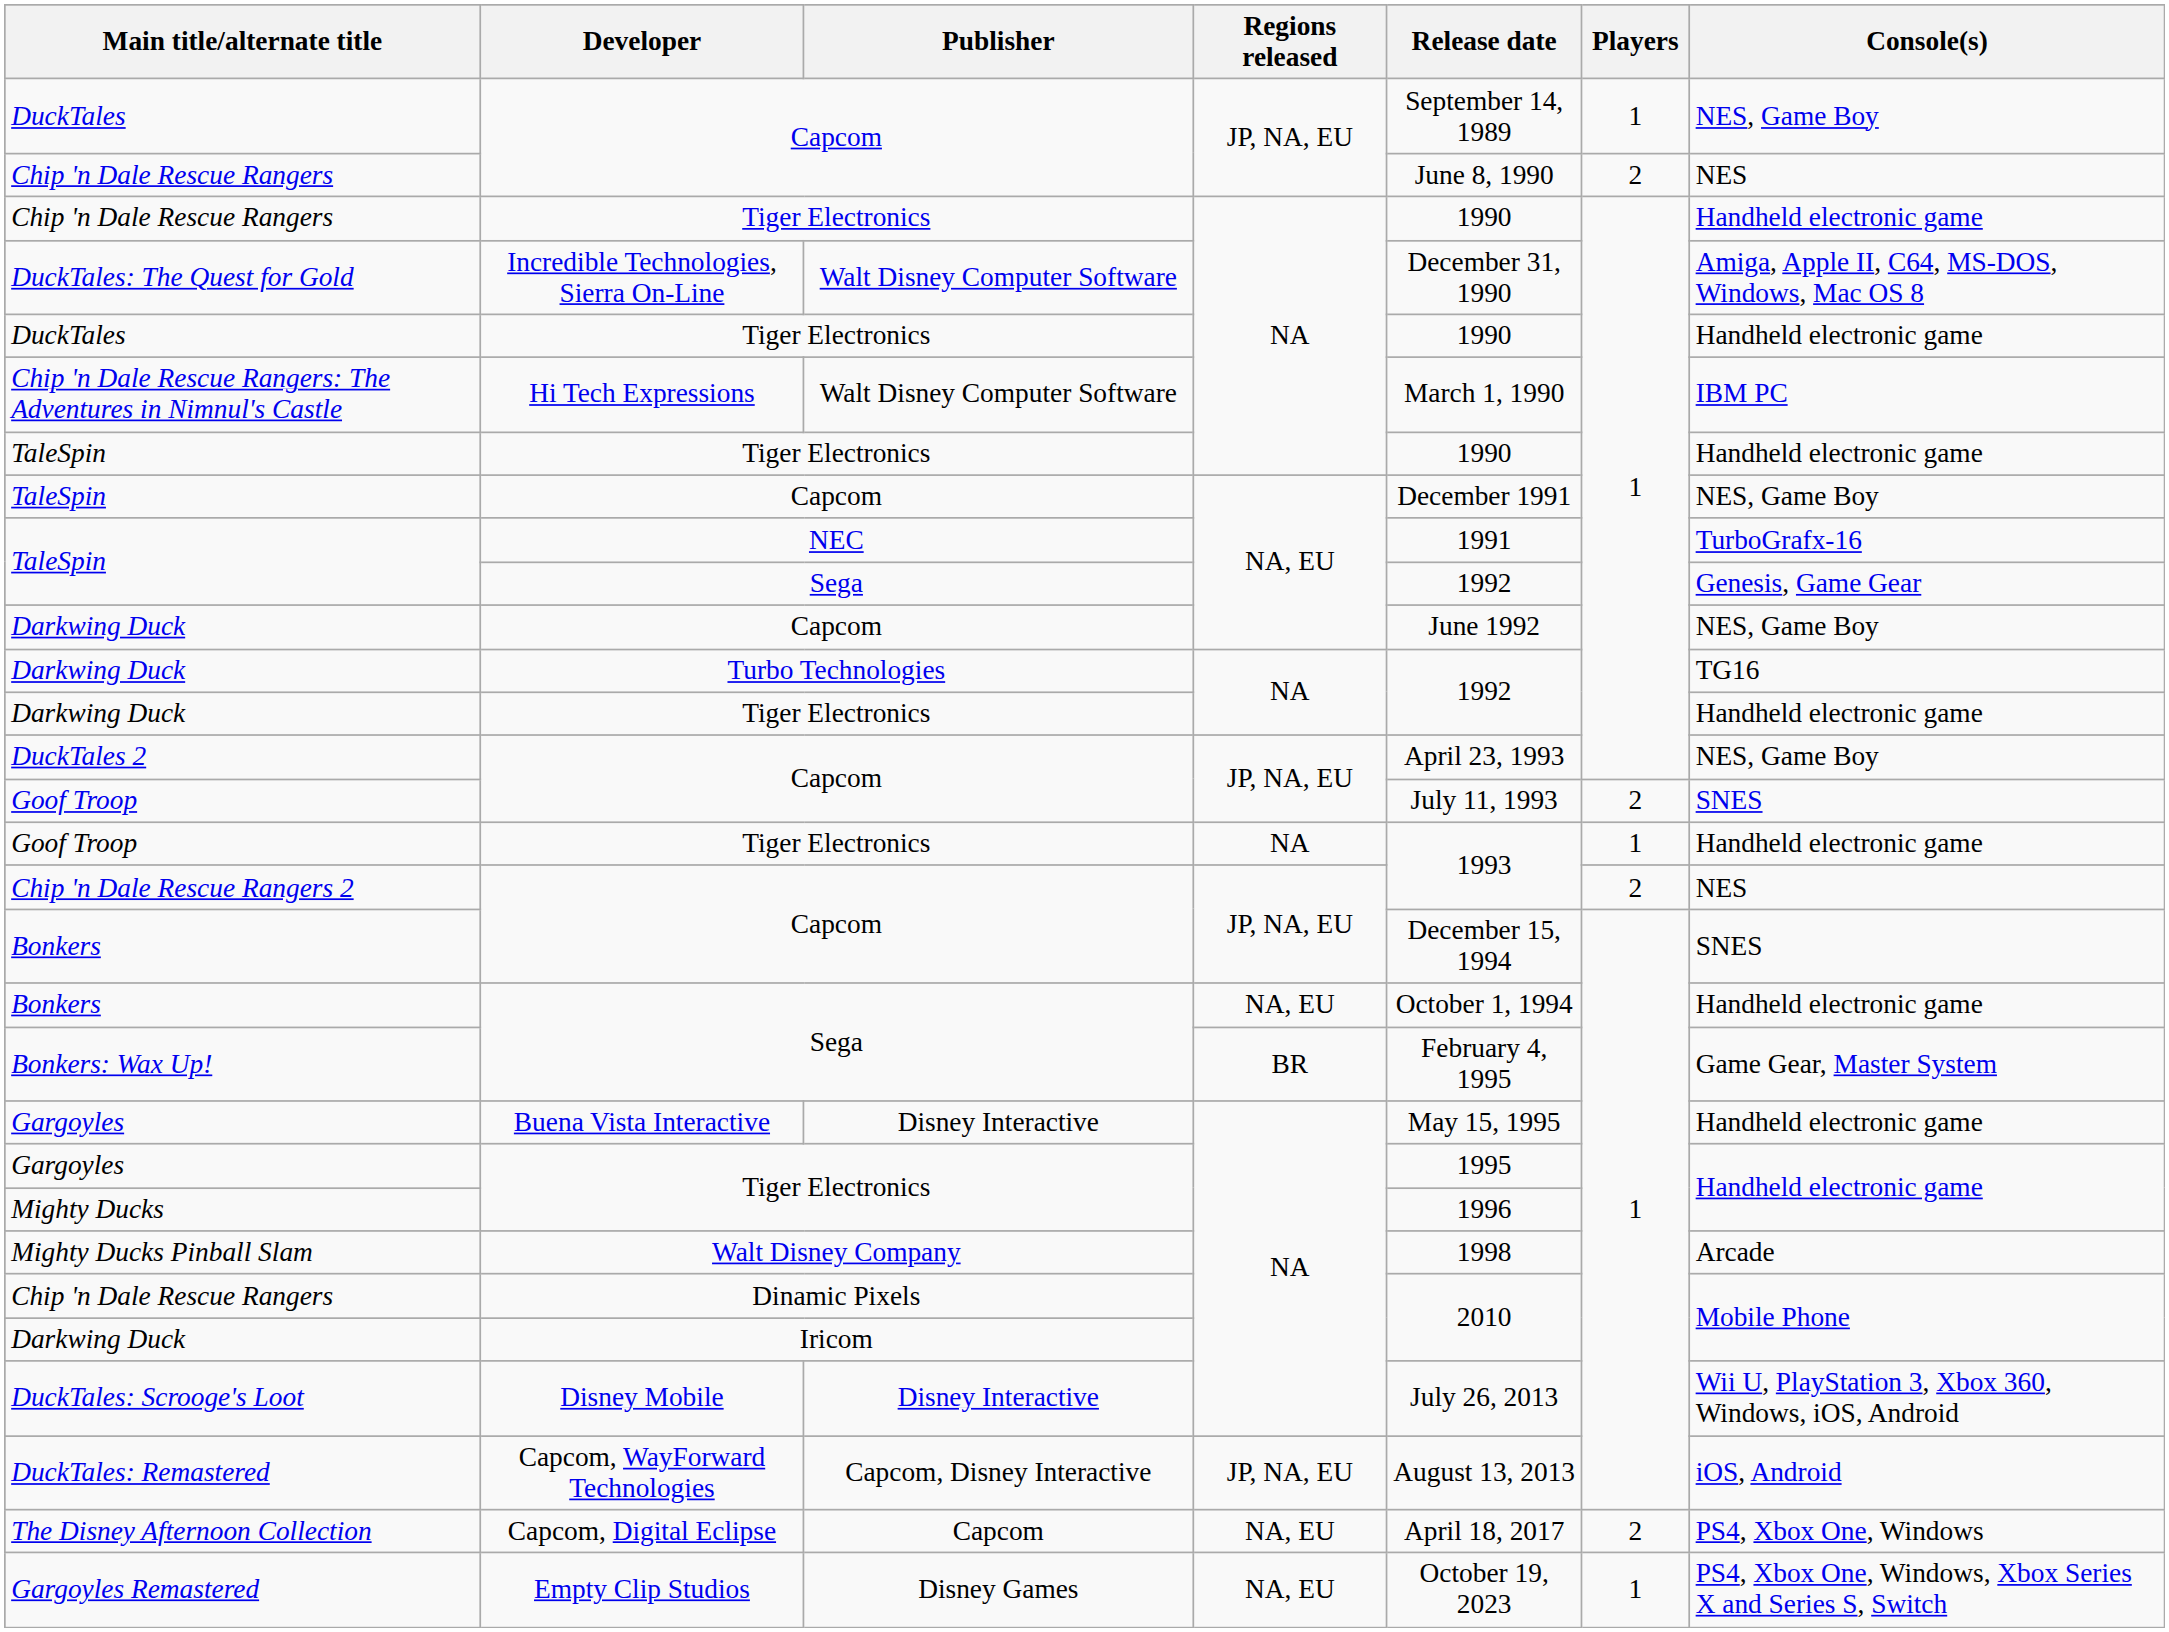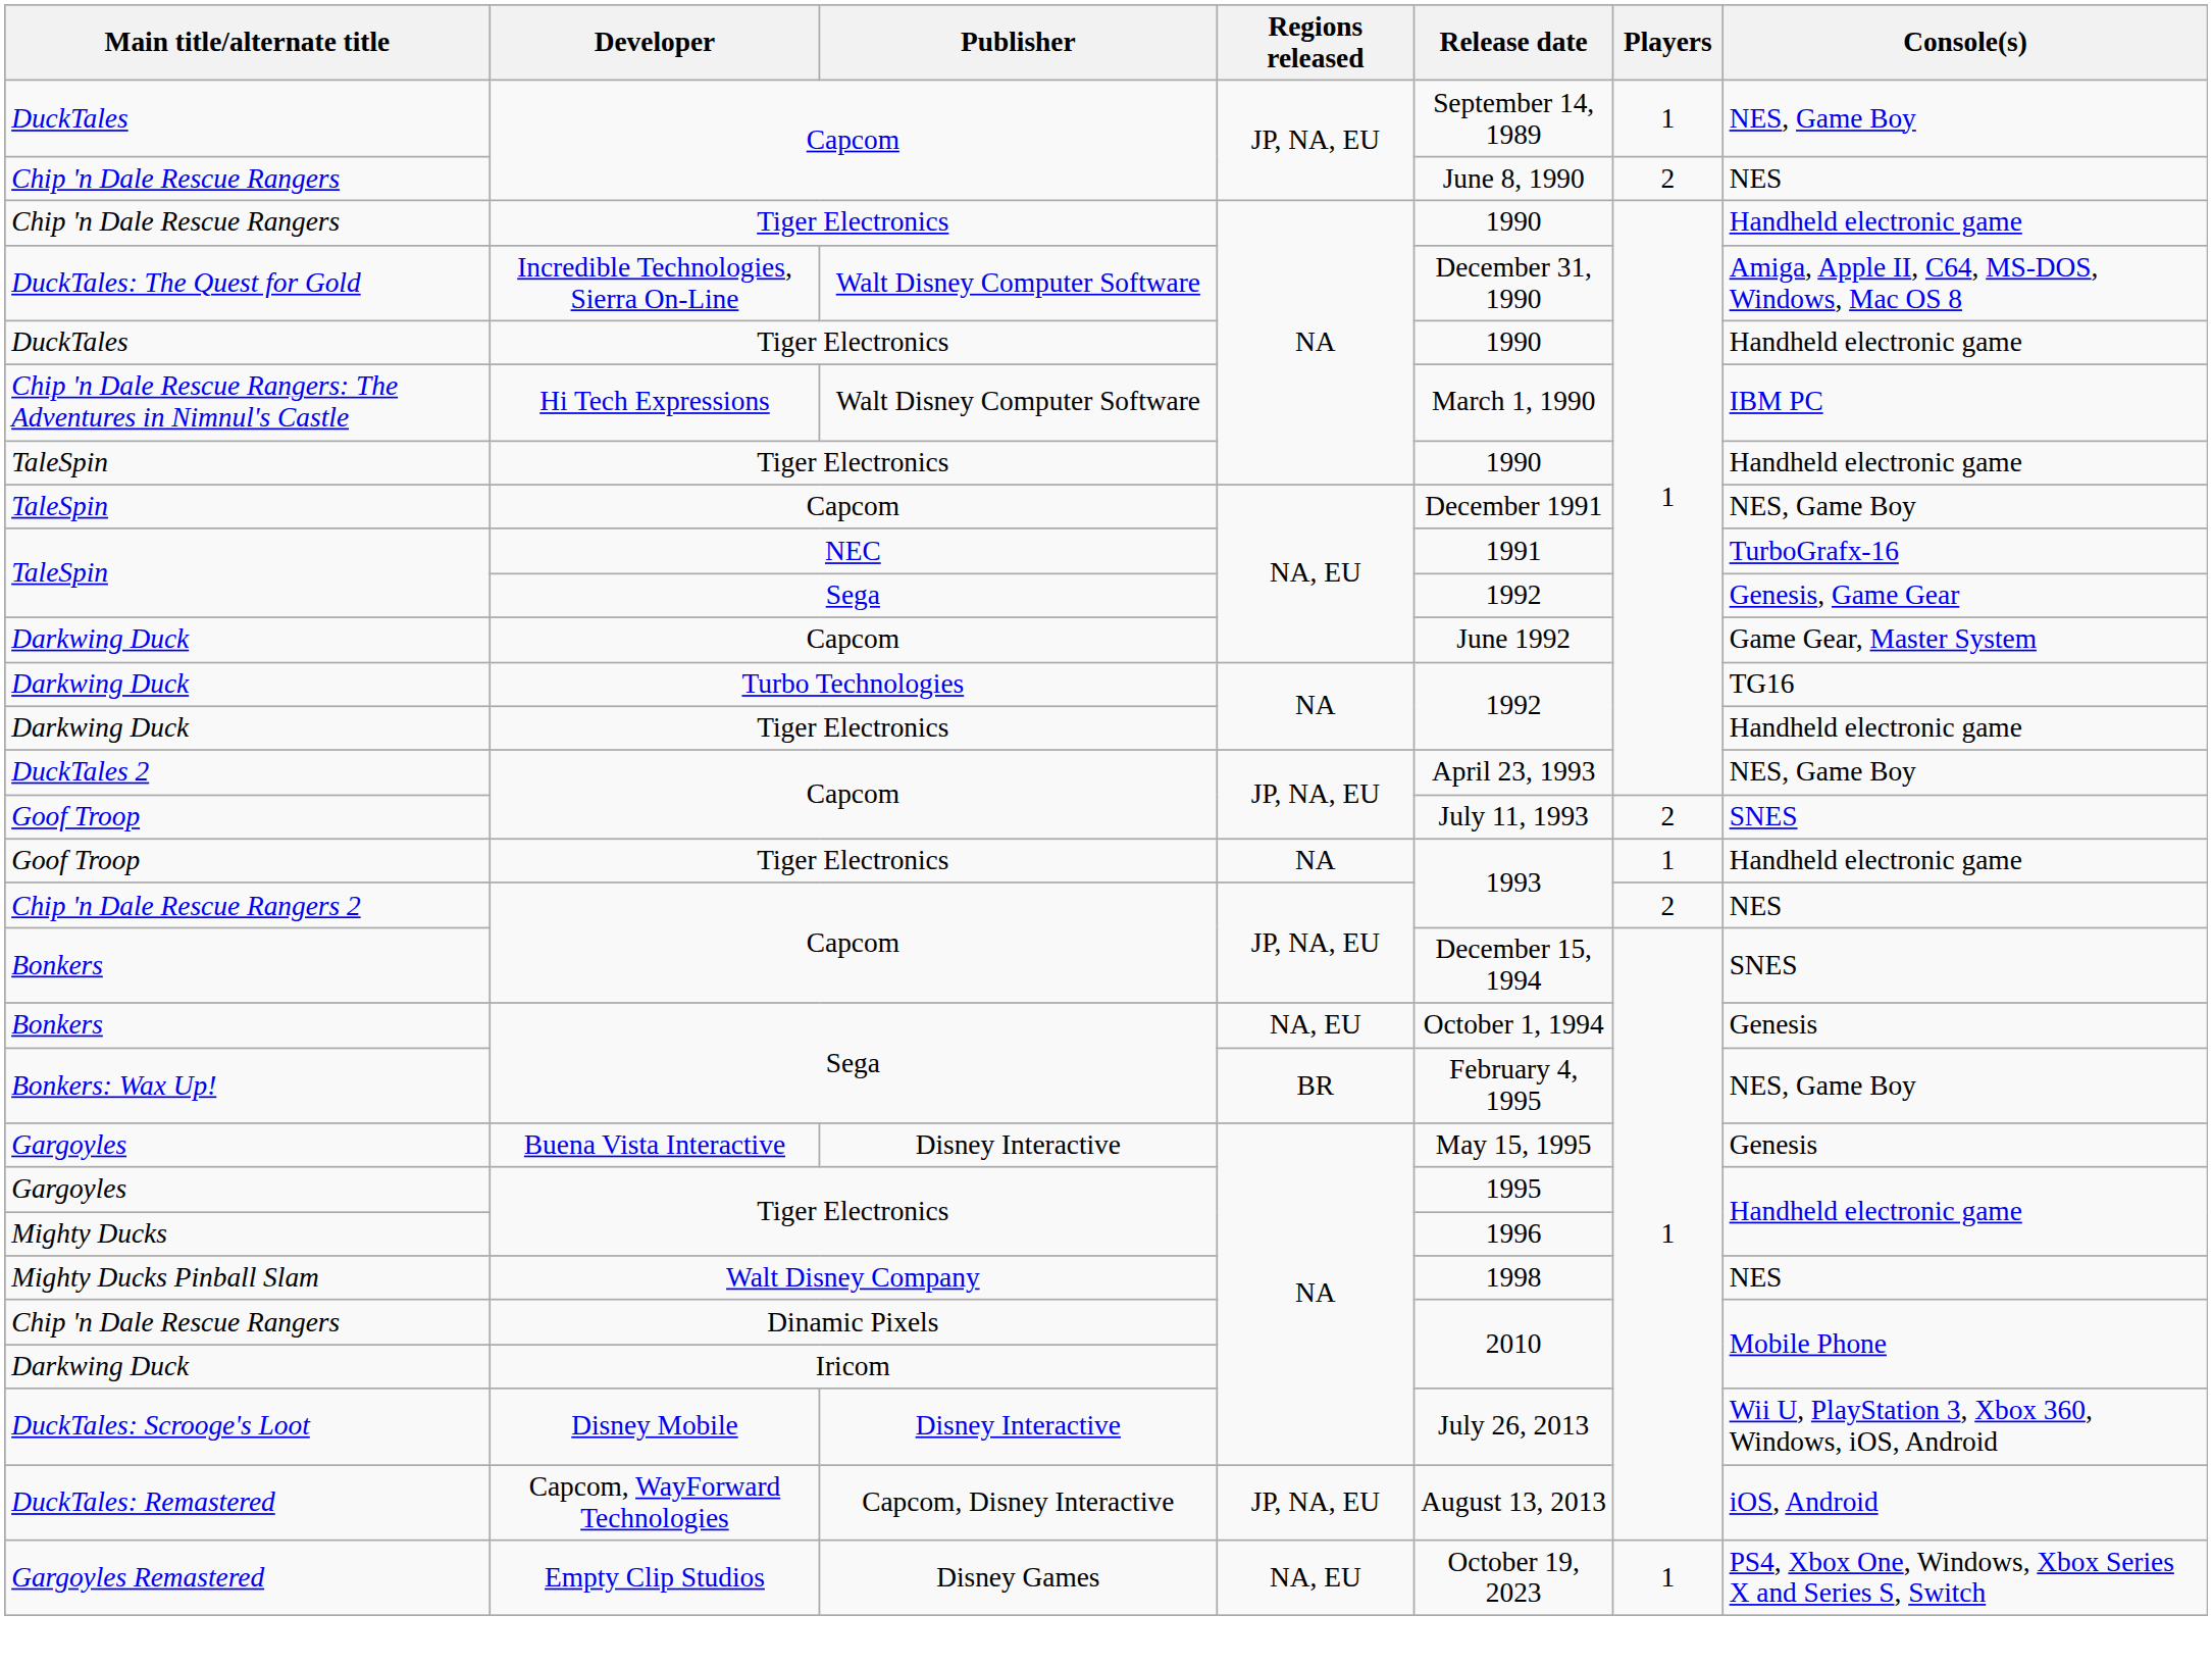 <table class="wikitable sortable" style="width: 100%; text-align:center;">
 <tr>
 <th style="width:22%;">Main title/alternate title</th>
 <th style="width:15%;">Developer</th>
 <th style="width:18%;">Publisher</th>
 <th style="width:9%;">Regions released</th>
 <th style="width:9%;">Release date</th>
 <th style="width:5%;">Players</th>
 <th style="width:22%;">Console(s)</th>
 </tr>
 <tr>
 <td align=left><em><a href='#'>DuckTales</a></em></td>
 <td colspan="2" rowspan="2"><a href='#'>Capcom</a></td>
 <td rowspan="2">JP, NA, EU</td>
 <td>September 14, 1989</td>
 <td>1</td>
 <td align=left><a href='#'>NES</a>, <a href='#'>Game Boy</a></td>
 </tr>
 <tr>
 <td align=left><em><a href='#'>Chip 'n Dale Rescue Rangers</a></em></td>
 <td>June 8, 1990</td>
 <td>2</td>
 <td align=left>NES</td>
 </tr>
 <tr>
 <td align=left><em>Chip 'n Dale Rescue Rangers</em></td>
 <td colspan="2"><a href='#'>Tiger Electronics</a></td>
 <td rowspan="5">NA</td>
 <td>1990</td>
 <td rowspan="12">1</td>
 <td align=left><a href='#'>Handheld electronic game</a></td>
 </tr>
 <tr>
 <td align=left><em><a href='#'>DuckTales: The Quest for Gold</a></em></td>
 <td><a href='#'>Incredible Technologies</a>, <a href='#'>Sierra On-Line</a></td>
 <td><a href='#'>Walt Disney Computer Software</a></td>
 <td>December 31, 1990</td>
 <td align=left><a href='#'>Amiga</a>, <a href='#'>Apple II</a>, <a href='#'>C64</a>, <a href='#'>MS-DOS</a>, <a href='#'>Windows</a>, <a href='#'>Mac OS 8</a></td>
 </tr>
 <tr>
 <td align=left><em>DuckTales</em></td>
 <td colspan="2">Tiger Electronics</td>
 <td>1990</td>
 <td align=left>Handheld electronic game</td>
 </tr>
 <tr>
 <td align=left><em><a href='#'>Chip 'n Dale Rescue Rangers: The Adventures in Nimnul's Castle</a></em></td>
 <td><a href='#'>Hi Tech Expressions</a></td>
 <td>Walt Disney Computer Software</td>
 <td>March 1, 1990</td>
 <td align=left><a href='#'>IBM PC</a></td>
 </tr>
 <tr>
 <td align=left><em>TaleSpin</em></td>
 <td colspan="2">Tiger Electronics</td>
 <td>1990</td>
 <td align=left>Handheld electronic game</td>
 </tr>
 <tr>
 <td align=left><em><a href='#'>TaleSpin</a></em></td>
 <td colspan="2">Capcom</td>
 <td rowspan="4">NA, EU</td>
 <td>December 1991</td>
 <td align=left>NES, Game Boy</td>
 </tr>
 <tr>
 <td rowspan="2" align="left"><em><a href='#'>TaleSpin</a></em></td>
 <td colspan="2"><a href='#'>NEC</a></td>
 <td>1991</td>
 <td align=left><a href='#'>TurboGrafx-16</a></td>
 </tr>
 <tr>
 <td colspan="2"><a href='#'>Sega</a></td>
 <td>1992</td>
 <td align=left><a href='#'>Genesis</a>, <a href='#'>Game Gear</a></td>
 </tr>
 <tr>
 <td align=left><em><a href='#'>Darkwing Duck</a></em></td>
 <td colspan="2">Capcom</td>
 <td>June 1992</td>
-<td align=left>NES, Game Boy</td>
+<td align=left>Game Gear, <a href='#'>Master System</a></td>
 </tr>
 <tr>
 <td align=left><em><a href='#'>Darkwing Duck</a></em></td>
 <td colspan="2"><a href='#'>Turbo Technologies</a></td>
 <td rowspan="2">NA</td>
 <td rowspan="2">1992</td>
 <td align=left>TG16</td>
 </tr>
 <tr>
 <td align=left><em>Darkwing Duck</em></td>
 <td colspan="2">Tiger Electronics</td>
 <td align=left>Handheld electronic game</td>
 </tr>
 <tr>
 <td align=left><em><a href='#'>DuckTales 2</a></em></td>
 <td colspan="2" rowspan="2">Capcom</td>
 <td rowspan="2">JP, NA, EU</td>
 <td>April 23, 1993</td>
 <td align=left>NES, Game Boy</td>
 </tr>
 <tr>
 <td align=left><em><a href='#'>Goof Troop</a></em></td>
 <td>July 11, 1993</td>
 <td>2</td>
 <td align=left><a href='#'>SNES</a></td>
 </tr>
 <tr>
 <td align=left><em>Goof Troop</em></td>
 <td colspan="2">Tiger Electronics</td>
 <td>NA</td>
 <td rowspan="2">1993</td>
 <td>1</td>
 <td align=left>Handheld electronic game</td>
 </tr>
 <tr>
 <td align=left><em><a href='#'>Chip 'n Dale Rescue Rangers 2</a></em></td>
 <td colspan="2" rowspan="2">Capcom</td>
 <td rowspan="2">JP, NA, EU</td>
 <td>2</td>
 <td align=left>NES</td>
 </tr>
 <tr>
 <td align=left><em><a href='#'>Bonkers</a></em></td>
 <td>December 15, 1994</td>
 <td rowspan="11">1</td>
 <td align=left>SNES</td>
 </tr>
 <tr>
 <td align=left><em><a href='#'>Bonkers</a></em></td>
 <td colspan="2" rowspan="2">Sega</td>
 <td>NA, EU</td>
 <td>October 1, 1994</td>
-<td align=left>Handheld electronic game</td>
+<td align=left>Genesis</td>
 </tr>
 <tr>
 <td align=left><em><a href='#'>Bonkers: Wax Up!</a></em></td>
 <td>BR</td>
 <td>February 4, 1995</td>
-<td align=left>Game Gear, <a href='#'>Master System</a></td>
+<td align=left>NES, Game Boy</td>
 </tr>
 <tr>
 <td align=left><em><a href='#'>Gargoyles</a></em></td>
 <td><a href='#'>Buena Vista Interactive</a></td>
 <td>Disney Interactive</td>
 <td rowspan="7">NA</td>
 <td>May 15, 1995</td>
-<td align=left>Handheld electronic game</td>
+<td align=left>Genesis</td>
 </tr>
 <tr>
 <td align=left><em>Gargoyles</em></td>
 <td colspan="2" rowspan="2">Tiger Electronics</td>
 <td>1995</td>
 <td rowspan="2" align="left"><a href='#'>Handheld electronic game</a></td>
 </tr>
 <tr>
 <td align=left><em>Mighty Ducks</em></td>
 <td>1996</td>
 </tr>
 <tr>
 <td align=left><em>Mighty Ducks Pinball Slam</em></td>
 <td colspan="2"><a href='#'>Walt Disney Company</a></td>
 <td>1998</td>
-<td align=left>Arcade</td>
+<td align=left>NES</td>
 </tr>
 <tr>
 <td align=left><em>Chip 'n Dale Rescue Rangers</em></td>
 <td colspan="2">Dinamic Pixels</td>
 <td rowspan="2">2010</td>
 <td rowspan="2" align="left"><a href='#'>Mobile Phone</a></td>
 </tr>
 <tr>
 <td align=left><em>Darkwing Duck</em></td>
 <td colspan="2">Iricom</td>
 </tr>
 <tr>
 <td align=left><em><a href='#'>DuckTales: Scrooge's Loot</a></em></td>
 <td><a href='#'>Disney Mobile</a></td>
 <td><a href='#'>Disney Interactive</a></td>
 <td>July 26, 2013</td>
 <td align=left><a href='#'>Wii U</a>, <a href='#'>PlayStation 3</a>, <a href='#'>Xbox 360</a>, Windows, iOS, Android</td>
 </tr>
 <tr>
 <td align=left><em><a href='#'>DuckTales: Remastered</a></em></td>
 <td>Capcom, <a href='#'>WayForward Technologies</a></td>
 <td>Capcom, Disney Interactive</td>
 <td>JP, NA, EU</td>
 <td>August 13, 2013</td>
 <td align=left><a href='#'>iOS</a>, <a href='#'>Android</a></td>
 </tr>
 <tr>
-<td align=left><em><a href='#'>The Disney Afternoon Collection</a></em></td>
-<td>Capcom, <a href='#'>Digital Eclipse</a></td>
-<td>Capcom</td>
-<td>NA, EU</td>
-<td>April 18, 2017</td>
-<td>2</td>
-<td align=left><a href='#'>PS4</a>, <a href='#'>Xbox One</a>, Windows</td>
-</tr>
-<tr>
 <td align=left><em><a href='#'>Gargoyles Remastered</a></em></td>
 <td><a href='#'>Empty Clip Studios</a></td>
 <td>Disney Games</td>
 <td>NA, EU</td>
 <td>October 19, 2023</td>
 <td>1</td>
 <td align=left><a href='#'>PS4</a>, <a href='#'>Xbox One</a>,  Windows, <a href='#'>Xbox Series X and Series S</a>, <a href='#'>Switch</a></td>
 </tr>
 </table>
